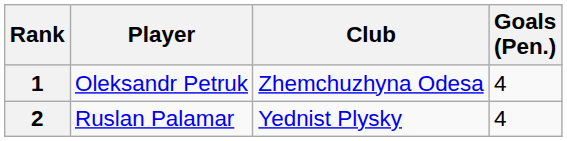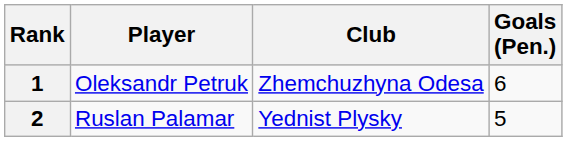 <table class="wikitable">
 <tr>
 <th>Rank</th>
 <th>Player</th>
 <th>Club</th>
 <th>Goals<br>(Pen.)</th>
 </tr>
 <tr>
 <th>1</th>
 <td align="left"> <a href='#'>Oleksandr Petruk</a></td>
 <td align="left"><a href='#'>Zhemchuzhyna Odesa</a></td>
-<td>4</td>
+<td>6</td>
 </tr>
 <tr>
 <th>2</th>
 <td align="left"> <a href='#'>Ruslan Palamar</a></td>
 <td align="left"><a href='#'>Yednist Plysky</a></td>
-<td>4</td>
+<td>5</td>
 </tr>
 </table>
